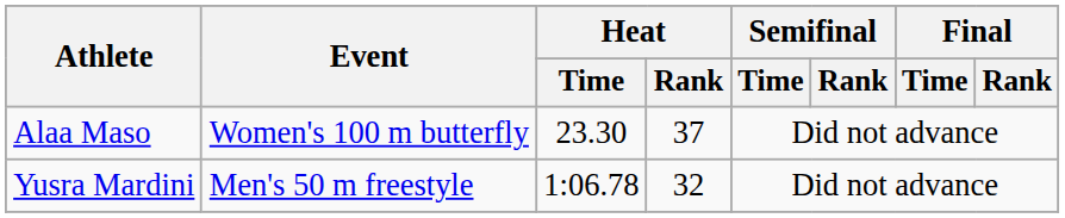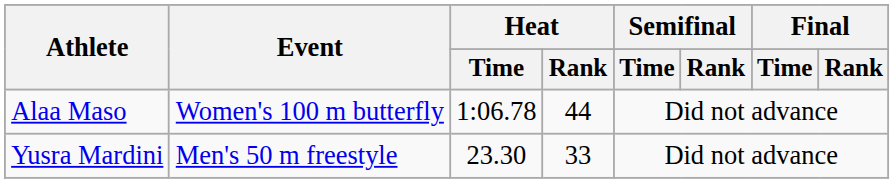 <table class=wikitable style="font-size:90%">
 <tr>
 <th rowspan="2">Athlete</th>
 <th rowspan="2">Event</th>
 <th colspan="2">Heat</th>
 <th colspan="2">Semifinal</th>
 <th colspan="2">Final</th>
 </tr>
 <tr style="font-size:95%">
 <th>Time</th>
 <th>Rank</th>
 <th>Time</th>
 <th>Rank</th>
 <th>Time</th>
 <th>Rank</th>
 </tr>
 <tr align=center>
 <td align=left><a href='#'>Alaa Maso</a></td>
 <td align=left><a href='#'>Women's 100 m butterfly</a></td>
-<td>23.30</td>
-<td>37</td>
+<td>1:06.78</td>
+<td>44</td>
 <td colspan="4">Did not advance</td>
 </tr>
 <tr align=center>
 <td align=left><a href='#'>Yusra Mardini</a></td>
 <td align=left><a href='#'>Men's 50 m freestyle</a></td>
-<td>1:06.78</td>
-<td>32</td>
+<td>23.30</td>
+<td>33</td>
 <td colspan="4">Did not advance</td>
 </tr>
 </table>
